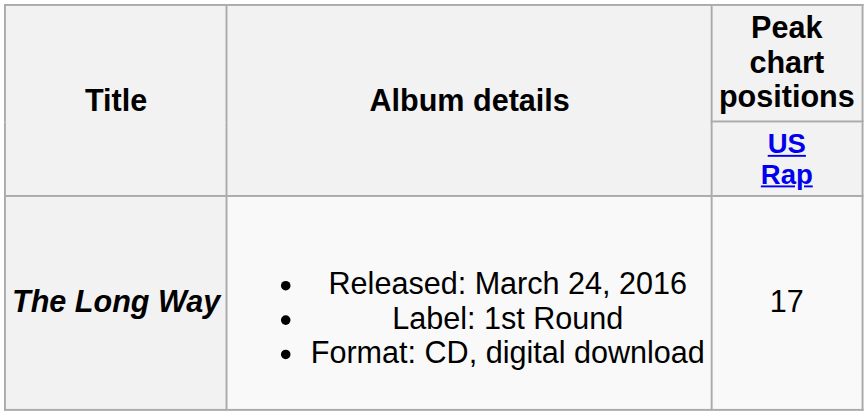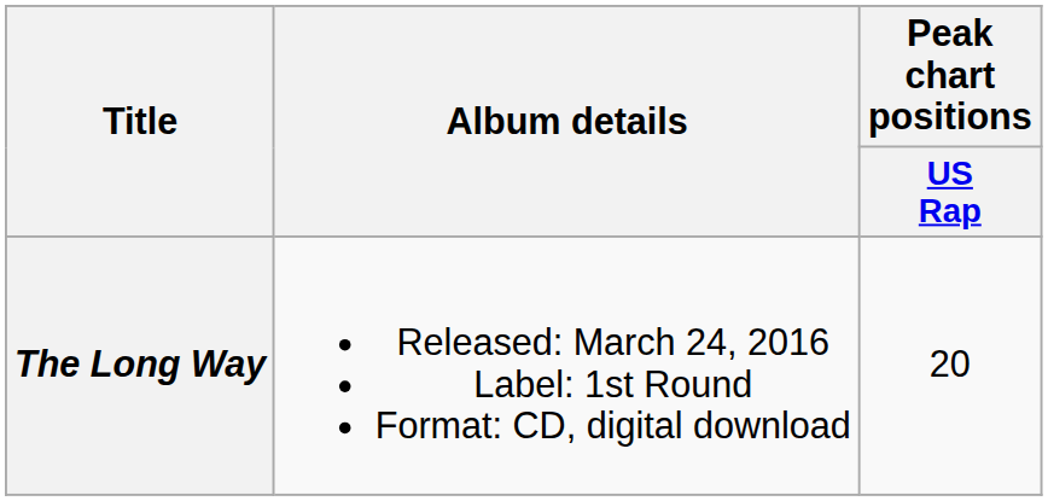 <table class="wikitable plainrowheaders" style="text-align:center;">
 <tr>
 <th scope="col" rowspan="2">Title</th>
 <th scope="col" rowspan="2">Album details</th>
 <th scope="col" colspan="1">Peak chart positions</th>
 </tr>
 <tr>
 <th scope="col" style="width:3em;font-size:90%;"><a href='#'>US<br>Rap</a></th>
 </tr>
 <tr>
 <th scope="row"><em>The Long Way</em></th>
 <td><br><ul><li>Released: March 24, 2016</li><li>Label: 1st Round</li><li>Format: CD, digital download</li></ul></td>
-<td>17</td>
+<td>20</td>
 </tr>
 </table>
